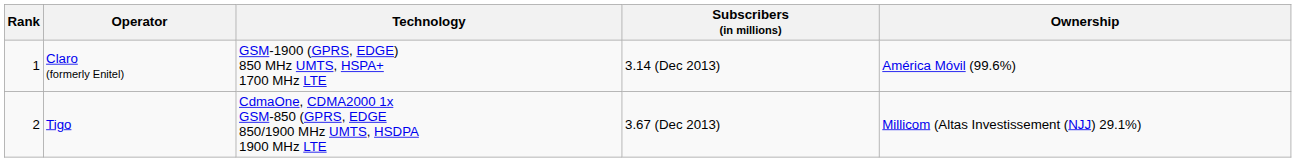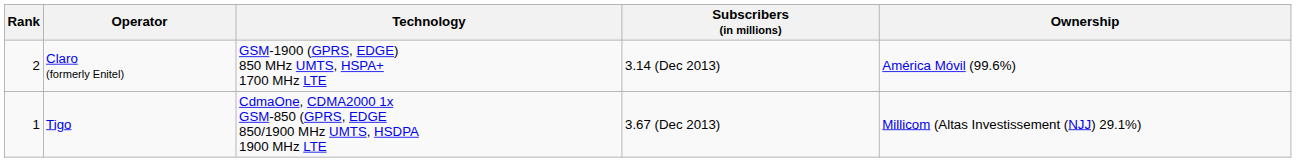 <table class="wikitable">
 <tr>
 <th style="width:3%;">Rank</th>
 <th style="width:15%;">Operator</th>
 <th style="width:30%;">Technology</th>
 <th style="width:20%;">Subscribers<br><small>(in millions)</small></th>
 <th style="width:32%;">Ownership</th>
 </tr>
 <tr>
-<td align=right>1</td>
+<td align=right>2</td>
 <td><a href='#'>Claro</a><br><small>(formerly Enitel)</small></td>
 <td><a href='#'>GSM</a>-1900 (<a href='#'>GPRS</a>, <a href='#'>EDGE</a>)<br>850 MHz <a href='#'>UMTS</a>, <a href='#'>HSPA+</a><br>1700 MHz <a href='#'>LTE</a></td>
 <td>3.14 (Dec 2013)</td>
 <td><a href='#'>América Móvil</a> (99.6%)</td>
 </tr>
 <tr>
-<td align=right>2</td>
+<td align=right>1</td>
 <td><a href='#'>Tigo</a></td>
 <td><a href='#'>CdmaOne</a>, <a href='#'>CDMA2000 1x</a><br><a href='#'>GSM</a>-850 (<a href='#'>GPRS</a>, <a href='#'>EDGE</a><br>850/1900 MHz <a href='#'>UMTS</a>, <a href='#'>HSDPA</a><br>1900 MHz <a href='#'>LTE</a></td>
 <td>3.67 (Dec 2013)</td>
 <td><a href='#'>Millicom</a> (Altas Investissement (<a href='#'>NJJ</a>) 29.1%)</td>
 </tr>
 </table>
